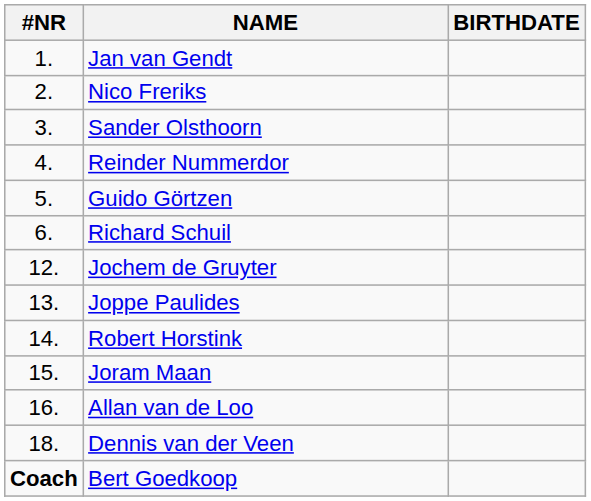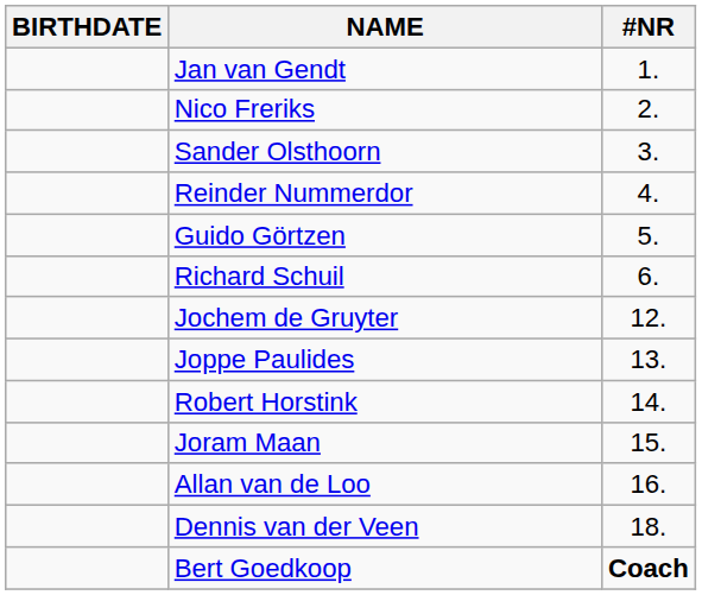 <table class="wikitable" style="border-collapse: collapse; font-size: 90%;">
 <tr>
+<th>BIRTHDATE</th>
+<th align="left" style="width: 16em">NAME</th>
 <th>#NR</th>
-<th align="left" style="width: 16em">NAME</th>
-<th>BIRTHDATE</th>
 </tr>
 <tr>
+<td align="center"></td>
+<td><a href='#'>Jan van Gendt</a></td>
 <td align="center">1.</td>
-<td><a href='#'>Jan van Gendt</a></td>
-<td align="center"></td>
 </tr>
 <tr>
+<td align="center"></td>
+<td><a href='#'>Nico Freriks</a></td>
 <td align="center">2.</td>
-<td><a href='#'>Nico Freriks</a></td>
-<td align="center"></td>
 </tr>
 <tr>
+<td align="center"></td>
+<td><a href='#'>Sander Olsthoorn</a></td>
 <td align="center">3.</td>
-<td><a href='#'>Sander Olsthoorn</a></td>
-<td align="center"></td>
 </tr>
 <tr>
+<td align="center"></td>
+<td><a href='#'>Reinder Nummerdor</a></td>
 <td align="center">4.</td>
-<td><a href='#'>Reinder Nummerdor</a></td>
-<td align="center"></td>
 </tr>
 <tr>
+<td align="center"></td>
+<td><a href='#'>Guido Görtzen</a></td>
 <td align="center">5.</td>
-<td><a href='#'>Guido Görtzen</a></td>
-<td align="center"></td>
 </tr>
 <tr>
+<td align="center"></td>
+<td><a href='#'>Richard Schuil</a></td>
 <td align="center">6.</td>
-<td><a href='#'>Richard Schuil</a></td>
-<td align="center"></td>
 </tr>
 <tr>
+<td align="center"></td>
+<td><a href='#'>Jochem de Gruyter</a></td>
 <td align="center">12.</td>
-<td><a href='#'>Jochem de Gruyter</a></td>
-<td align="center"></td>
 </tr>
 <tr>
+<td align="center"></td>
+<td><a href='#'>Joppe Paulides</a></td>
 <td align="center">13.</td>
-<td><a href='#'>Joppe Paulides</a></td>
-<td align="center"></td>
 </tr>
 <tr>
+<td align="center"></td>
+<td><a href='#'>Robert Horstink</a></td>
 <td align="center">14.</td>
-<td><a href='#'>Robert Horstink</a></td>
-<td align="center"></td>
 </tr>
 <tr>
+<td align="center"></td>
+<td><a href='#'>Joram Maan</a></td>
 <td align="center">15.</td>
-<td><a href='#'>Joram Maan</a></td>
-<td align="center"></td>
 </tr>
 <tr>
+<td align="center"></td>
+<td><a href='#'>Allan van de Loo</a></td>
 <td align="center">16.</td>
-<td><a href='#'>Allan van de Loo</a></td>
-<td align="center"></td>
 </tr>
 <tr>
+<td align="center"></td>
+<td><a href='#'>Dennis van der Veen</a></td>
 <td align="center">18.</td>
-<td><a href='#'>Dennis van der Veen</a></td>
-<td align="center"></td>
 </tr>
 <tr>
+<td align="center"></td>
+<td><a href='#'>Bert Goedkoop</a></td>
 <td align="center"><strong>Coach</strong></td>
-<td><a href='#'>Bert Goedkoop</a></td>
-<td align="center"></td>
 </tr>
 </table>
